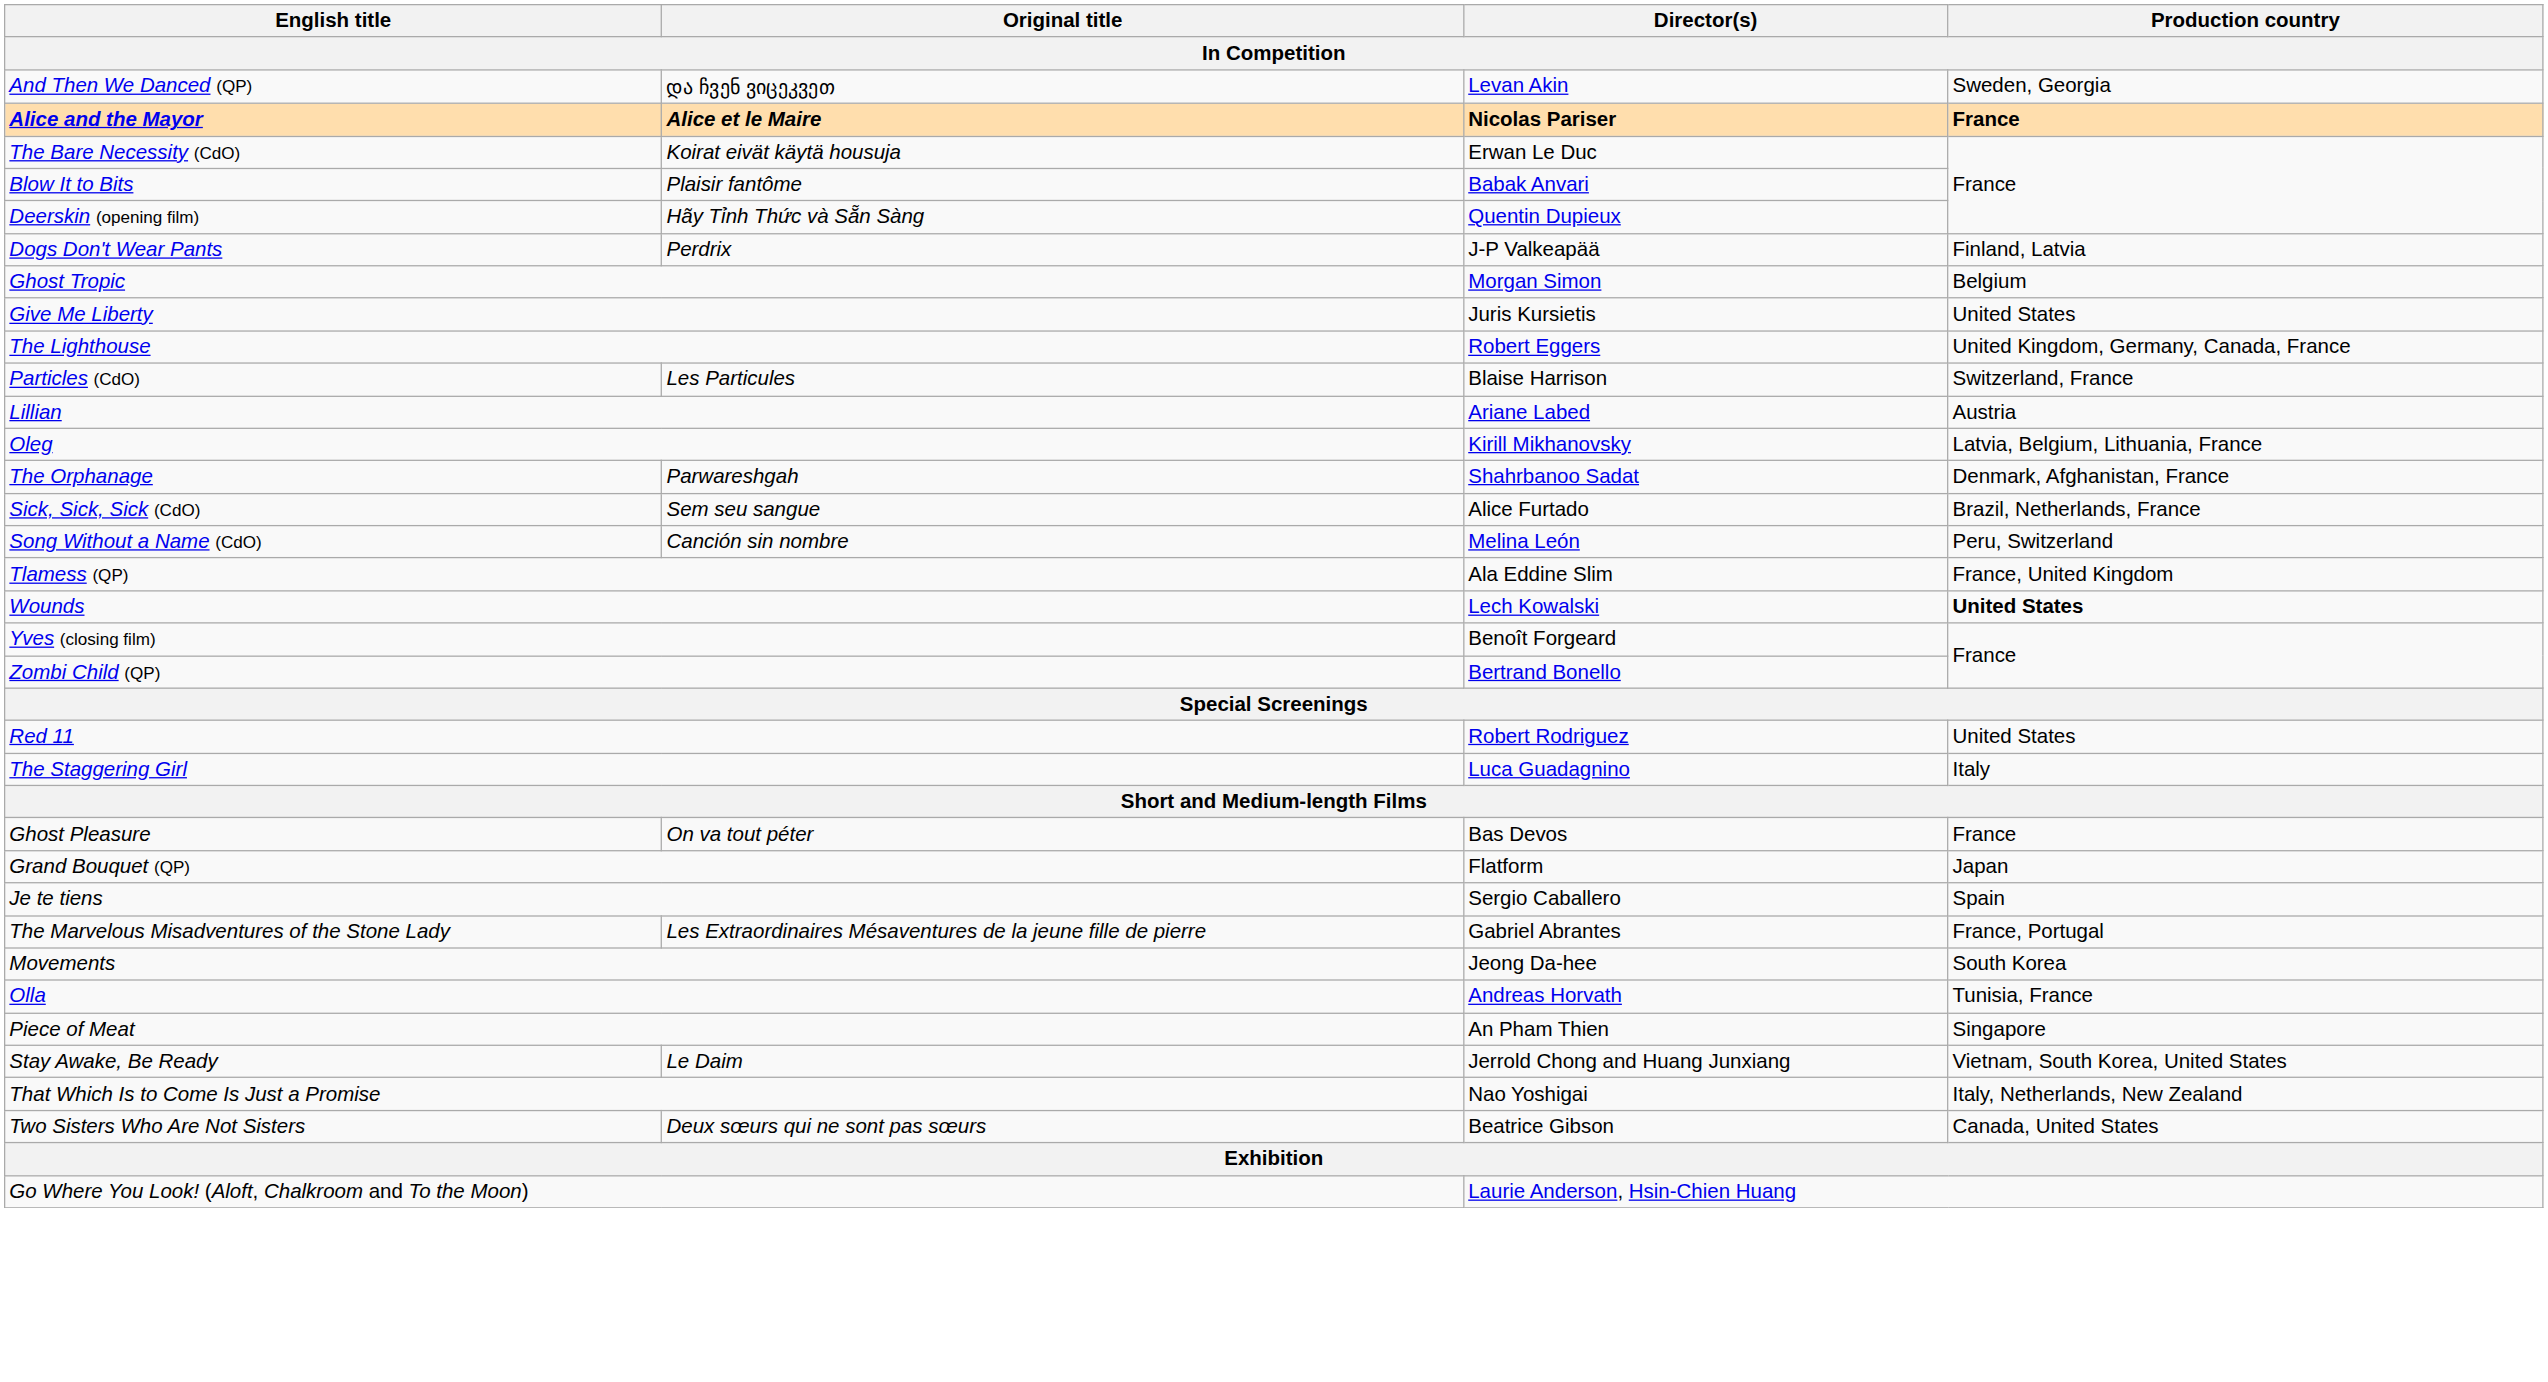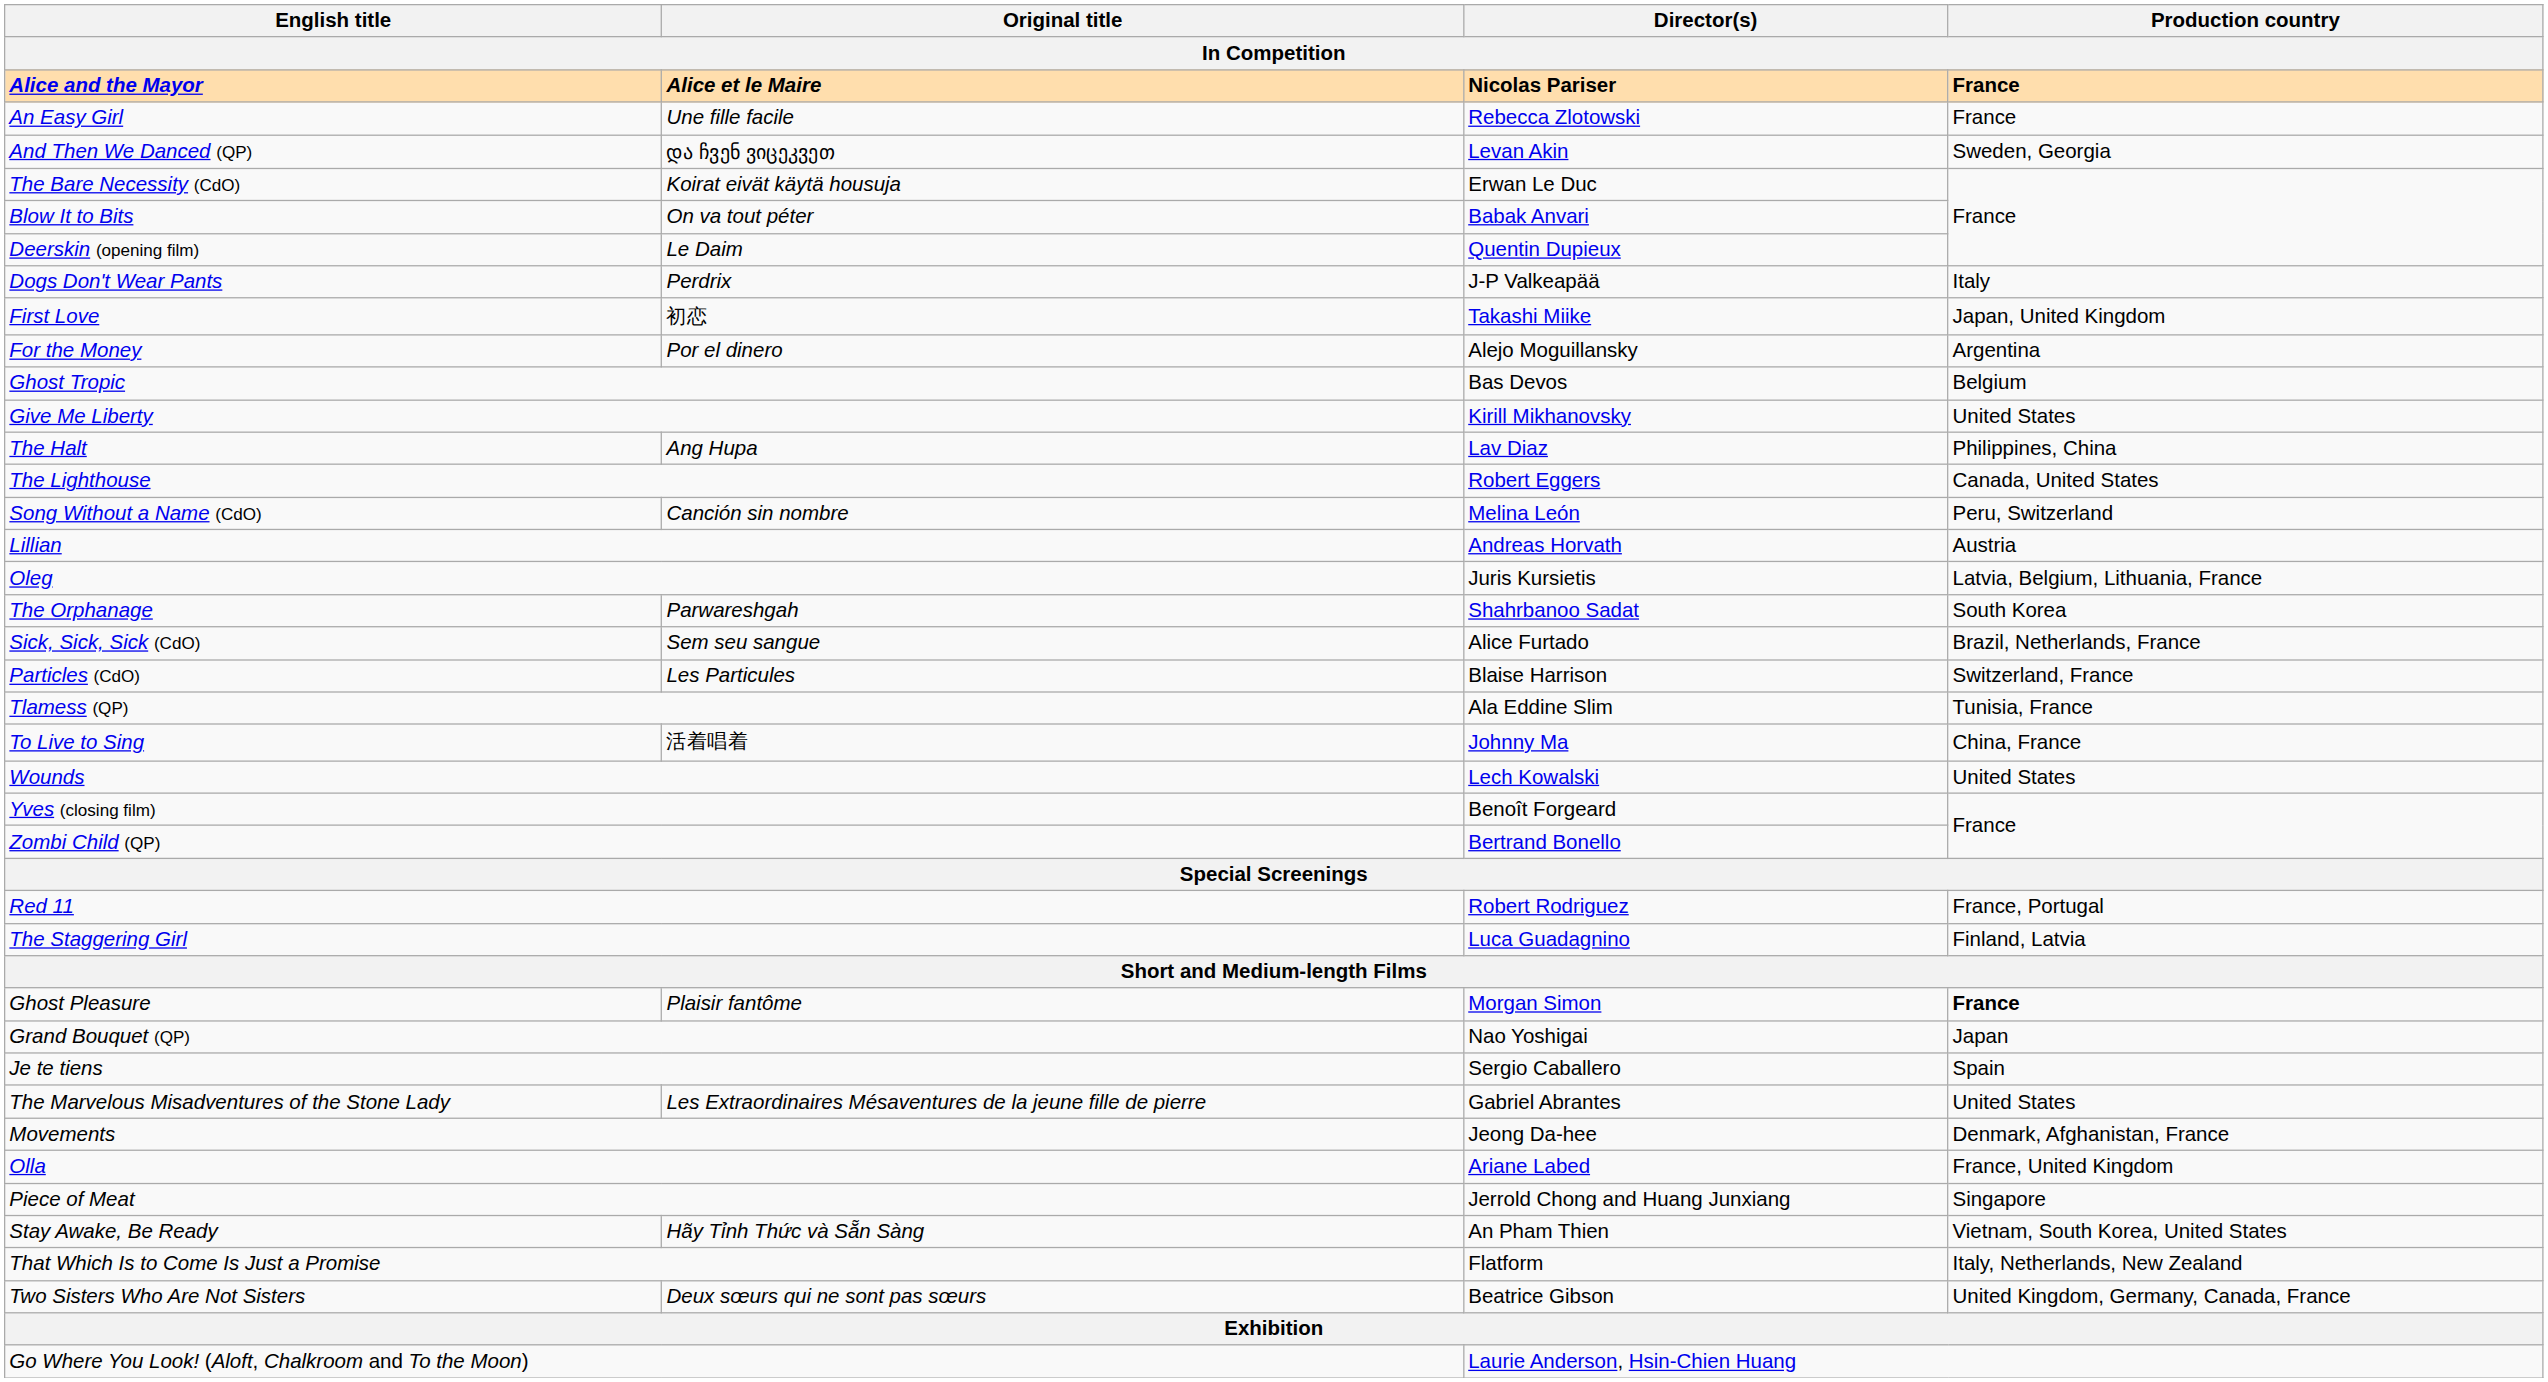 <table class="wikitable" style="width:100%; margin-bottom:2px" cellpadding="5">
 <tr>
 <th scope="col">English title</th>
 <th scope="col">Original title</th>
 <th scope="col">Director(s)</th>
 <th scope="col">Production country</th>
 </tr>
 <tr>
 <th colspan="4">In Competition</th>
 </tr>
+<tr style="background:#FFDEAD;">
+<td><strong><em><a href='#'>Alice and the Mayor</a></em></strong></td>
+<td><strong><em>Alice et le Maire</em></strong></td>
+<td><strong>Nicolas Pariser</strong></td>
+<td><strong>France</strong></td>
+</tr>
+<tr>
+<td><em><a href='#'>An Easy Girl</a></em></td>
+<td><em>Une fille facile</em></td>
+<td><a href='#'>Rebecca Zlotowski</a></td>
+<td>France</td>
+</tr>
 <tr>
 <td><em><a href='#'>And Then We Danced</a></em> <small>(QP)</small></td>
 <td>და ჩვენ ვიცეკვეთ</td>
 <td><a href='#'>Levan Akin</a></td>
 <td>Sweden, Georgia</td>
-</tr>
-<tr style="background:#FFDEAD;">
-<td><strong><em><a href='#'>Alice and the Mayor</a></em></strong></td>
-<td><strong><em>Alice et le Maire</em></strong></td>
-<td><strong>Nicolas Pariser</strong></td>
-<td><strong>France</strong></td>
 </tr>
 <tr>
 <td><em><a href='#'>The Bare Necessity</a></em> <small>(CdO)</small></td>
 <td><em>Koirat eivät käytä housuja</em></td>
 <td>Erwan Le Duc</td>
 <td rowspan="3">France</td>
 </tr>
 <tr>
 <td><em><a href='#'>Blow It to Bits</a></em></td>
-<td><em>Plaisir fantôme</em></td>
+<td><em>On va tout péter</em></td>
 <td><a href='#'>Babak Anvari</a></td>
 </tr>
 <tr>
 <td><em><a href='#'>Deerskin</a></em> <small>(opening film) </small></td>
-<td><em>Hãy Tỉnh Thức và Sẵn Sàng</em></td>
+<td><em>Le Daim</em></td>
 <td><a href='#'>Quentin Dupieux</a></td>
 </tr>
 <tr>
 <td><em><a href='#'>Dogs Don't Wear Pants</a></em></td>
 <td><em>Perdrix</em></td>
 <td>J-P Valkeapää</td>
-<td>Finland, Latvia</td>
+<td>Italy</td>
+</tr>
+<tr>
+<td><em><a href='#'>First Love</a></em></td>
+<td>初恋</td>
+<td><a href='#'>Takashi Miike</a></td>
+<td>Japan, United Kingdom</td>
+</tr>
+<tr>
+<td><em><a href='#'>For the Money</a></em></td>
+<td><em>Por el dinero</em></td>
+<td>Alejo Moguillansky</td>
+<td>Argentina</td>
 </tr>
 <tr>
 <td colspan=2><em><a href='#'>Ghost Tropic</a></em></td>
-<td><a href='#'>Morgan Simon</a></td>
+<td>Bas Devos</td>
 <td>Belgium</td>
 </tr>
 <tr>
 <td colspan=2><em><a href='#'>Give Me Liberty</a></em></td>
-<td>Juris Kursietis</td>
+<td><a href='#'>Kirill Mikhanovsky</a></td>
 <td>United States</td>
+</tr>
+<tr>
+<td><em><a href='#'>The Halt</a></em></td>
+<td><em>Ang Hupa</em></td>
+<td><a href='#'>Lav Diaz</a></td>
+<td>Philippines, China</td>
 </tr>
 <tr>
 <td colspan=2><em><a href='#'>The Lighthouse</a></em></td>
 <td><a href='#'>Robert Eggers</a></td>
-<td>United Kingdom, Germany, Canada, France</td>
+<td>Canada, United States</td>
+</tr>
+<tr>
+<td><em><a href='#'>Song Without a Name</a></em> <small>(CdO)</small></td>
+<td><em>Canción sin nombre</em></td>
+<td><a href='#'>Melina León</a></td>
+<td>Peru, Switzerland</td>
+</tr>
+<tr>
+<td colspan=2><em><a href='#'>Lillian</a></em></td>
+<td><a href='#'>Andreas Horvath</a></td>
+<td>Austria</td>
+</tr>
+<tr>
+<td colspan=2><em><a href='#'>Oleg</a></em></td>
+<td>Juris Kursietis</td>
+<td>Latvia, Belgium, Lithuania, France</td>
+</tr>
+<tr>
+<td><em><a href='#'>The Orphanage</a></em></td>
+<td><em>Parwareshgah</em></td>
+<td><a href='#'>Shahrbanoo Sadat</a></td>
+<td>South Korea</td>
+</tr>
+<tr>
+<td><em><a href='#'>Sick, Sick, Sick</a></em> <small>(CdO)</small></td>
+<td><em>Sem seu sangue</em></td>
+<td>Alice Furtado</td>
+<td>Brazil, Netherlands, France</td>
 </tr>
 <tr>
 <td><em><a href='#'>Particles</a></em> <small>(CdO)</small></td>
 <td><em>Les Particules</em></td>
 <td>Blaise Harrison</td>
 <td>Switzerland, France</td>
 </tr>
 <tr>
-<td colspan=2><em><a href='#'>Lillian</a></em></td>
-<td><a href='#'>Ariane Labed</a></td>
-<td>Austria</td>
+<td colspan=2><em><a href='#'>Tlamess</a></em> <small>(QP)</small></td>
+<td>Ala Eddine Slim</td>
+<td>Tunisia, France</td>
 </tr>
 <tr>
-<td colspan=2><em><a href='#'>Oleg</a></em></td>
-<td><a href='#'>Kirill Mikhanovsky</a></td>
-<td>Latvia, Belgium, Lithuania, France</td>
-</tr>
-<tr>
-<td><em><a href='#'>The Orphanage</a></em></td>
-<td><em>Parwareshgah</em></td>
-<td><a href='#'>Shahrbanoo Sadat</a></td>
-<td>Denmark, Afghanistan, France</td>
-</tr>
-<tr>
-<td><em><a href='#'>Sick, Sick, Sick</a></em> <small>(CdO)</small></td>
-<td><em>Sem seu sangue</em></td>
-<td>Alice Furtado</td>
-<td>Brazil, Netherlands, France</td>
-</tr>
-<tr>
-<td><em><a href='#'>Song Without a Name</a></em> <small>(CdO)</small></td>
-<td><em>Canción sin nombre</em></td>
-<td><a href='#'>Melina León</a></td>
-<td>Peru, Switzerland</td>
-</tr>
-<tr>
-<td colspan=2><em><a href='#'>Tlamess</a></em> <small>(QP)</small></td>
-<td>Ala Eddine Slim</td>
-<td>France, United Kingdom</td>
+<td><em><a href='#'>To Live to Sing</a></em></td>
+<td>活着唱着</td>
+<td><a href='#'>Johnny Ma</a></td>
+<td>China, France</td>
 </tr>
 <tr>
 <td colspan=2><em><a href='#'>Wounds</a></em></td>
 <td><a href='#'>Lech Kowalski</a></td>
-<td><strong>United States</strong></td>
+<td>United States</td>
 </tr>
 <tr>
 <td colspan=2><em><a href='#'>Yves</a></em> <small> (closing film) </small></td>
 <td>Benoît Forgeard</td>
 <td rowspan="2">France</td>
 </tr>
 <tr>
 <td colspan=2><em><a href='#'>Zombi Child</a></em> <small>(QP)</small></td>
 <td><a href='#'>Bertrand Bonello</a></td>
 </tr>
 <tr>
 <th colspan="4">Special Screenings</th>
 </tr>
 <tr>
 <td colspan="2"><em><a href='#'>Red 11</a></em></td>
 <td><a href='#'>Robert Rodriguez</a></td>
-<td>United States</td>
+<td>France, Portugal</td>
 </tr>
 <tr>
 <td colspan="2"><em><a href='#'>The Staggering Girl</a></em></td>
 <td><a href='#'>Luca Guadagnino</a></td>
-<td>Italy</td>
+<td>Finland, Latvia</td>
 </tr>
 <tr>
 <th colspan="4">Short and Medium-length Films</th>
 </tr>
 <tr>
 <td><em>Ghost Pleasure</em></td>
-<td><em>On va tout péter</em></td>
-<td>Bas Devos</td>
-<td>France</td>
+<td><em>Plaisir fantôme</em></td>
+<td><a href='#'>Morgan Simon</a></td>
+<td><strong>France</strong></td>
 </tr>
 <tr>
 <td colspan="2"><em>Grand Bouquet</em> <small>(QP)</small></td>
-<td>Flatform</td>
+<td>Nao Yoshigai</td>
 <td>Japan</td>
 </tr>
 <tr>
 <td colspan="2"><em>Je te tiens</em></td>
 <td>Sergio Caballero</td>
 <td>Spain</td>
 </tr>
 <tr>
 <td><em>The Marvelous Misadventures of the Stone Lady</em></td>
 <td><em>Les Extraordinaires Mésaventures de la jeune fille de pierre</em></td>
 <td>Gabriel Abrantes</td>
-<td>France, Portugal</td>
+<td>United States</td>
 </tr>
 <tr>
 <td colspan="2"><em>Movements</em></td>
 <td>Jeong Da-hee</td>
-<td>South Korea</td>
+<td>Denmark, Afghanistan, France</td>
 </tr>
 <tr>
 <td colspan="2"><em><a href='#'>Olla</a></em></td>
-<td><a href='#'>Andreas Horvath</a></td>
-<td>Tunisia, France</td>
+<td><a href='#'>Ariane Labed</a></td>
+<td>France, United Kingdom</td>
 </tr>
 <tr>
 <td colspan="2"><em>Piece of Meat</em></td>
-<td>An Pham Thien</td>
+<td>Jerrold Chong and Huang Junxiang</td>
 <td>Singapore</td>
 </tr>
 <tr>
 <td><em>Stay Awake, Be Ready</em></td>
-<td><em>Le Daim</em></td>
-<td>Jerrold Chong and Huang Junxiang</td>
+<td><em>Hãy Tỉnh Thức và Sẵn Sàng</em></td>
+<td>An Pham Thien</td>
 <td>Vietnam, South Korea, United States</td>
 </tr>
 <tr>
 <td colspan="2"><em>That Which Is to Come Is Just a Promise</em></td>
-<td>Nao Yoshigai</td>
+<td>Flatform</td>
 <td>Italy, Netherlands, New Zealand</td>
 </tr>
 <tr>
 <td><em>Two Sisters Who Are Not Sisters</em></td>
 <td><em>Deux sœurs qui ne sont pas sœurs</em></td>
 <td>Beatrice Gibson</td>
-<td>Canada, United States</td>
+<td>United Kingdom, Germany, Canada, France</td>
 </tr>
 <tr>
 <th colspan="4">Exhibition</th>
 </tr>
 <tr>
 <td colspan="2"><em>Go Where You Look!</em> (<em>Aloft</em>, <em>Chalkroom</em> and <em>To the Moon</em>)</td>
 <td colspan="2"><a href='#'>Laurie Anderson</a>, <a href='#'>Hsin-Chien Huang</a></td>
 </tr>
 </table>
